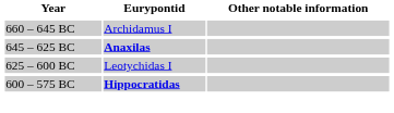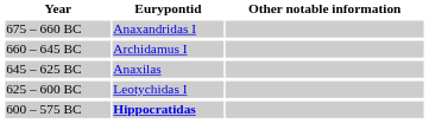 <table border="0" width=500px>
 <tr>
 <th>Year</th>
 <th>Eurypontid</th>
 <th>Other notable information</th>
 </tr>
 <tr>
+</tr>
+<tr bgcolor="#cdcdcd">
+<td width=123px> 675 – 660 BC</td>
+<td width=130px><a href='#'>Anaxandridas I</a></td>
+<td></td>
 </tr>
 <tr>
 </tr>
 <tr bgcolor="#cdcdcd">
 <td width=123px> 660 – 645 BC</td>
 <td width=130px><a href='#'>Archidamus I</a></td>
 <td></td>
 </tr>
 <tr>
 </tr>
 <tr bgcolor="#cdcdcd">
 <td width=123px> 645 – 625 BC</td>
-<td width=130px><strong><a href='#'>Anaxilas</a></strong></td>
+<td width=130px><a href='#'>Anaxilas</a></td>
 <td></td>
 </tr>
 <tr>
 </tr>
 <tr bgcolor="#cdcdcd">
 <td width=123px> 625 – 600 BC</td>
 <td width=130px><a href='#'>Leotychidas I</a></td>
 <td></td>
 </tr>
 <tr>
 </tr>
 <tr bgcolor="#cdcdcd">
 <td width=123px> 600 – 575 BC</td>
 <td width=130px><strong><a href='#'>Hippocratidas</a></strong></td>
 <td></td>
 </tr>
 <tr>
 </tr>
 </table>
